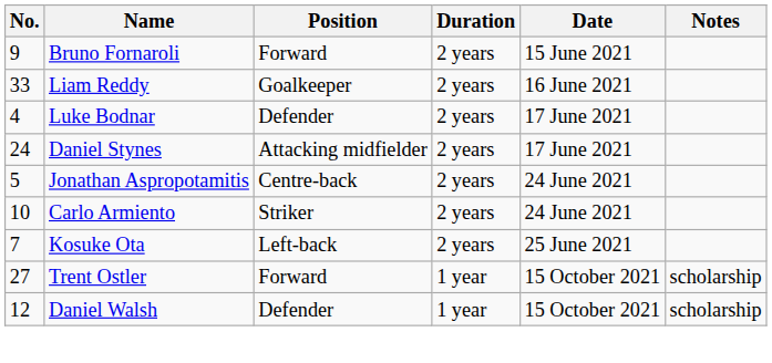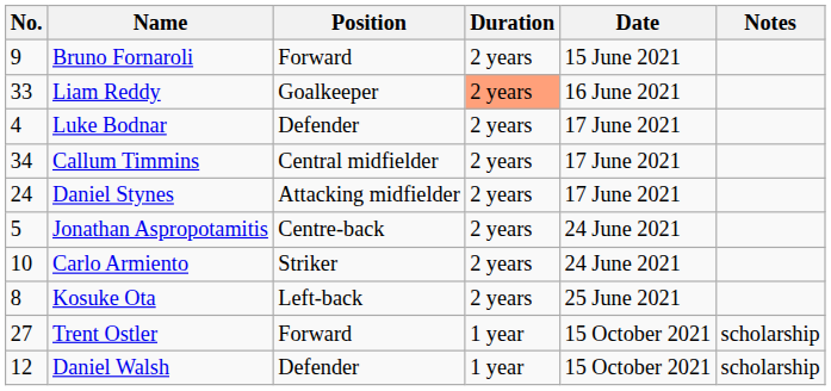 <table class="wikitable">
 <tr>
 <th>No.</th>
 <th>Name</th>
 <th>Position</th>
 <th>Duration</th>
 <th>Date</th>
 <th>Notes</th>
 </tr>
 <tr>
 <td>9</td>
 <td><a href='#'>Bruno Fornaroli</a></td>
 <td>Forward</td>
 <td>2 years</td>
 <td>15 June 2021</td>
 <td></td>
 </tr>
 <tr>
 <td>33</td>
 <td><a href='#'>Liam Reddy</a></td>
 <td>Goalkeeper</td>
-<td>2 years</td>
+<td style="background: lightsalmon;">2 years</td>
 <td>16 June 2021</td>
 <td></td>
 </tr>
 <tr>
 <td>4</td>
 <td><a href='#'>Luke Bodnar</a></td>
 <td>Defender</td>
+<td>2 years</td>
+<td>17 June 2021</td>
+<td></td>
+</tr>
+<tr>
+<td>34</td>
+<td><a href='#'>Callum Timmins</a></td>
+<td>Central midfielder</td>
 <td>2 years</td>
 <td>17 June 2021</td>
 <td></td>
 </tr>
 <tr>
 <td>24</td>
 <td><a href='#'>Daniel Stynes</a></td>
 <td>Attacking midfielder</td>
 <td>2 years</td>
 <td>17 June 2021</td>
 <td></td>
 </tr>
 <tr>
 <td>5</td>
 <td><a href='#'>Jonathan Aspropotamitis</a></td>
 <td>Centre-back</td>
 <td>2 years</td>
 <td>24 June 2021</td>
 <td></td>
 </tr>
 <tr>
 <td>10</td>
 <td><a href='#'>Carlo Armiento</a></td>
 <td>Striker</td>
 <td>2 years</td>
 <td>24 June 2021</td>
 <td></td>
 </tr>
 <tr>
-<td>7</td>
+<td>8</td>
 <td> <a href='#'>Kosuke Ota</a></td>
 <td>Left-back</td>
 <td>2 years</td>
 <td>25 June 2021</td>
 <td></td>
 </tr>
 <tr>
 <td>27</td>
 <td><a href='#'>Trent Ostler</a></td>
 <td>Forward</td>
 <td>1 year</td>
 <td>15 October 2021</td>
 <td>scholarship</td>
 </tr>
 <tr>
 <td>12</td>
 <td><a href='#'>Daniel Walsh</a></td>
 <td>Defender</td>
 <td>1 year</td>
 <td>15 October 2021</td>
 <td>scholarship</td>
 </tr>
 </table>
